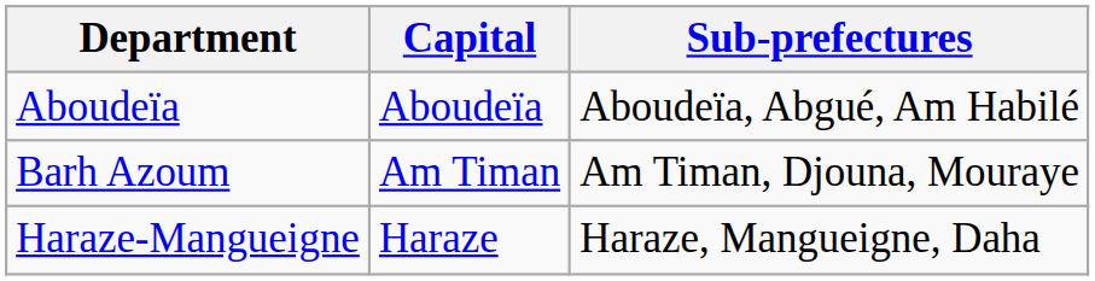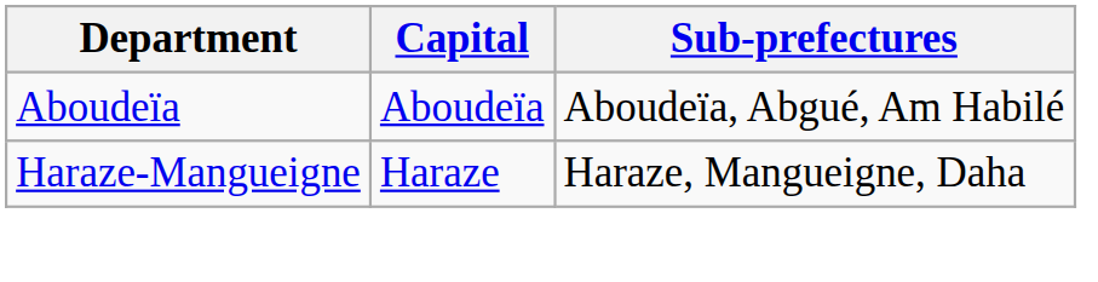 <table class="wikitable">
 <tr>
 <th>Department</th>
 <th><a href='#'>Capital</a></th>
 <th><a href='#'>Sub-prefectures</a></th>
 </tr>
 <tr>
 <td><a href='#'>Aboudeïa</a></td>
 <td><a href='#'>Aboudeïa</a></td>
 <td>Aboudeïa, Abgué, Am Habilé</td>
 </tr>
 <tr>
-<td><a href='#'>Barh Azoum</a></td>
-<td><a href='#'>Am Timan</a></td>
-<td>Am Timan, Djouna, Mouraye</td>
-</tr>
-<tr>
 <td><a href='#'>Haraze-Mangueigne</a></td>
 <td><a href='#'>Haraze</a></td>
 <td>Haraze, Mangueigne, Daha</td>
 </tr>
 </table>
